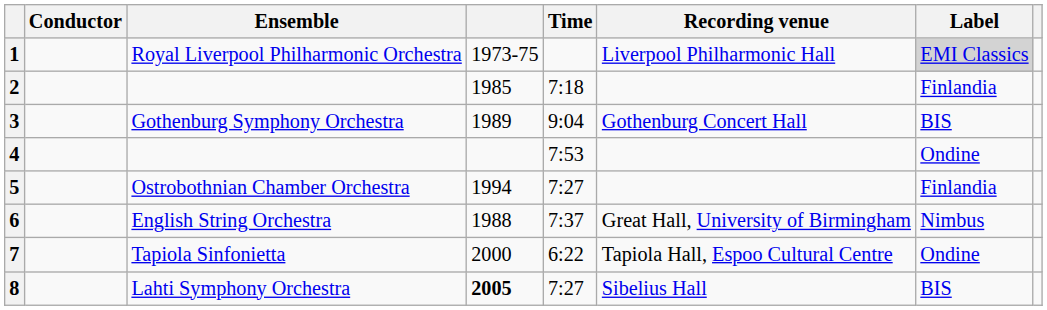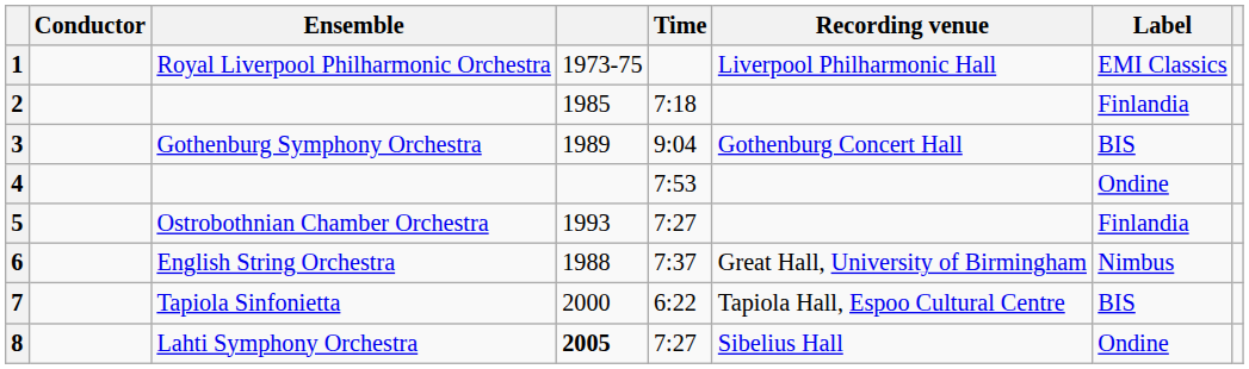 <table class="wikitable sortable" style="margin-right:0; font-size:95%">
 <tr>
 <th scope="col"></th>
 <th scope="col">Conductor</th>
 <th scope="col">Ensemble</th>
 <th scope="col"></th>
 <th scope="col">Time</th>
 <th scope="col">Recording venue</th>
 <th scope="col">Label</th>
 <th scope="col"class="unsortable"></th>
 </tr>
 <tr>
 <th scope="row">1</th>
 <td></td>
 <td><a href='#'>Royal Liverpool Philharmonic Orchestra</a></td>
 <td>1973-75</td>
 <td></td>
 <td><a href='#'>Liverpool Philharmonic Hall</a></td>
-<td style="background: lightgrey;"><a href='#'>EMI Classics</a></td>
+<td><a href='#'>EMI Classics</a></td>
 <td></td>
 </tr>
 <tr>
 <th scope="row">2</th>
 <td></td>
 <td></td>
 <td>1985</td>
 <td>7:18</td>
 <td></td>
 <td><a href='#'>Finlandia</a></td>
 <td></td>
 </tr>
 <tr>
 <th scope="row">3</th>
 <td></td>
 <td><a href='#'>Gothenburg Symphony Orchestra</a></td>
 <td>1989</td>
 <td>9:04</td>
 <td><a href='#'>Gothenburg Concert Hall</a></td>
 <td><a href='#'>BIS</a></td>
 <td></td>
 </tr>
 <tr>
 <th scope="row">4</th>
 <td></td>
 <td></td>
 <td></td>
 <td>7:53</td>
 <td></td>
 <td><a href='#'>Ondine</a></td>
 <td></td>
 </tr>
 <tr>
 <th scope="row">5</th>
 <td></td>
 <td><a href='#'>Ostrobothnian Chamber Orchestra</a></td>
-<td>1994</td>
+<td>1993</td>
 <td>7:27</td>
 <td></td>
 <td><a href='#'>Finlandia</a></td>
 <td></td>
 </tr>
 <tr>
 <th scope="row">6</th>
 <td></td>
 <td><a href='#'>English String Orchestra</a></td>
 <td>1988</td>
 <td>7:37</td>
 <td>Great Hall, <a href='#'>University of Birmingham</a></td>
 <td><a href='#'>Nimbus</a></td>
 <td></td>
 </tr>
 <tr>
 <th scope="row">7</th>
 <td></td>
 <td><a href='#'>Tapiola Sinfonietta</a></td>
 <td>2000</td>
 <td>6:22</td>
 <td>Tapiola Hall, <a href='#'>Espoo Cultural Centre</a></td>
-<td><a href='#'>Ondine</a></td>
+<td><a href='#'>BIS</a></td>
 <td></td>
 </tr>
 <tr>
 <th scope="row">8</th>
 <td></td>
 <td><a href='#'>Lahti Symphony Orchestra</a></td>
 <td><strong>2005</strong></td>
 <td>7:27</td>
 <td><a href='#'>Sibelius Hall</a></td>
-<td><a href='#'>BIS</a></td>
+<td><a href='#'>Ondine</a></td>
 <td></td>
 </tr>
 </table>
